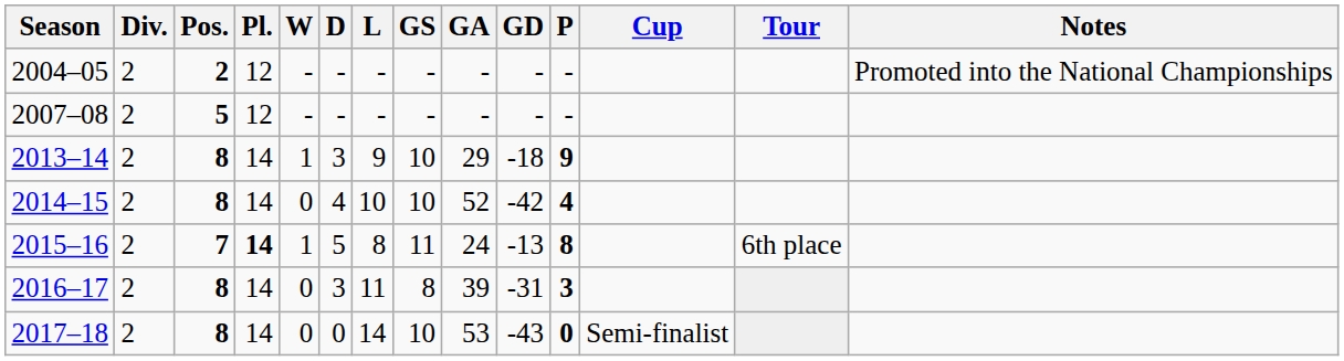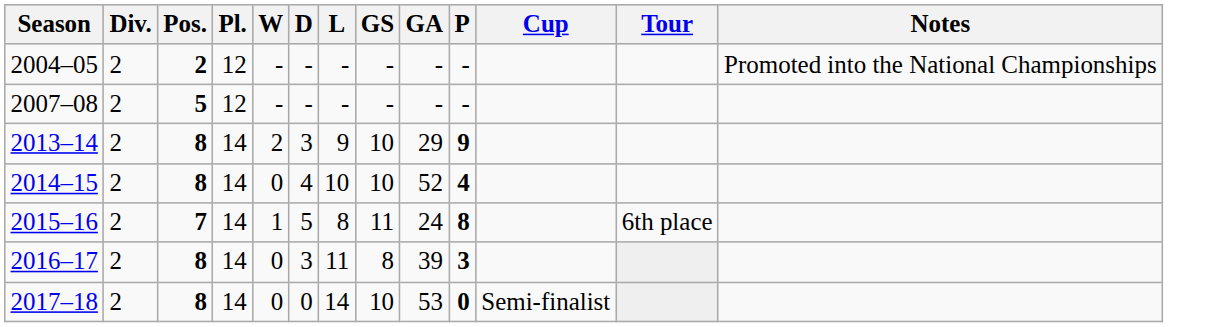 <table class="wikitable">
 <tr style="background:#efefef;">
 <th>Season</th>
 <th>Div.</th>
 <th>Pos.</th>
 <th>Pl.</th>
 <th>W</th>
 <th>D</th>
 <th>L</th>
 <th>GS</th>
 <th>GA</th>
-<th>GD</th>
 <th>P</th>
 <th><a href='#'>Cup</a></th>
 <th><a href='#'>Tour</a></th>
 <th>Notes</th>
 </tr>
 <tr>
 <td>2004–05</td>
 <td>2</td>
 <td align=right><strong>2</strong></td>
 <td align=right>12</td>
-<td align=right>-</td>
 <td align=right>-</td>
 <td align=right>-</td>
 <td align=right>-</td>
 <td align=right>-</td>
 <td align=right>-</td>
 <td align=right>-</td>
 <td></td>
 <td></td>
 <td>Promoted into the National Championships</td>
 </tr>
 <tr>
 <td>2007–08</td>
 <td>2</td>
 <td align=right><strong>5</strong></td>
 <td align=right>12</td>
 <td align=right>-</td>
 <td align=right>-</td>
 <td align=right>-</td>
 <td align=right>-</td>
 <td align=right>-</td>
 <td align=right>-</td>
-<td align=right>-</td>
 <td></td>
 <td></td>
 <td></td>
 </tr>
 <tr>
 <td><a href='#'>2013–14</a></td>
 <td>2</td>
 <td align=right><strong>8</strong></td>
 <td align=right>14</td>
-<td align=right>1</td>
+<td align=right>2</td>
 <td align=right>3</td>
 <td align=right>9</td>
 <td align=right>10</td>
 <td align=right>29</td>
-<td align=right>-18</td>
 <td align=right><strong>9</strong></td>
 <td></td>
 <td></td>
 <td></td>
 </tr>
 <tr>
 <td><a href='#'>2014–15</a></td>
 <td>2</td>
 <td align=right><strong>8</strong></td>
 <td align=right>14</td>
 <td align=right>0</td>
 <td align=right>4</td>
 <td align=right>10</td>
 <td align=right>10</td>
 <td align=right>52</td>
-<td align=right>-42</td>
 <td align=right><strong>4</strong></td>
 <td></td>
 <td></td>
 <td></td>
 </tr>
 <tr>
 <td><a href='#'>2015–16</a></td>
 <td>2</td>
 <td align=right><strong>7</strong></td>
-<td align=right><strong>14</strong></td>
+<td align=right>14</td>
 <td align=right>1</td>
 <td align=right>5</td>
 <td align=right>8</td>
 <td align=right>11</td>
 <td align=right>24</td>
-<td align=right>-13</td>
 <td align=right><strong>8</strong></td>
 <td></td>
 <td align=center>6th place</td>
 <td></td>
 </tr>
 <tr>
 <td><a href='#'>2016–17</a></td>
 <td>2</td>
 <td align=right><strong>8</strong></td>
 <td align=right>14</td>
 <td align=right>0</td>
 <td align=right>3</td>
 <td align=right>11</td>
 <td align=right>8</td>
 <td align=right>39</td>
-<td align=right>-31</td>
 <td align=right><strong>3</strong></td>
 <td></td>
 <td bgcolor=EFEFEF></td>
 <td></td>
 </tr>
 <tr>
 <td><a href='#'>2017–18</a></td>
 <td>2</td>
 <td align=right><strong>8</strong></td>
 <td align=right>14</td>
 <td align=right>0</td>
 <td align=right>0</td>
 <td align=right>14</td>
 <td align=right>10</td>
 <td align=right>53</td>
-<td align=right>-43</td>
 <td align=right><strong>0</strong></td>
 <td>Semi-finalist</td>
 <td bgcolor=EFEFEF></td>
 <td></td>
 </tr>
 </table>
